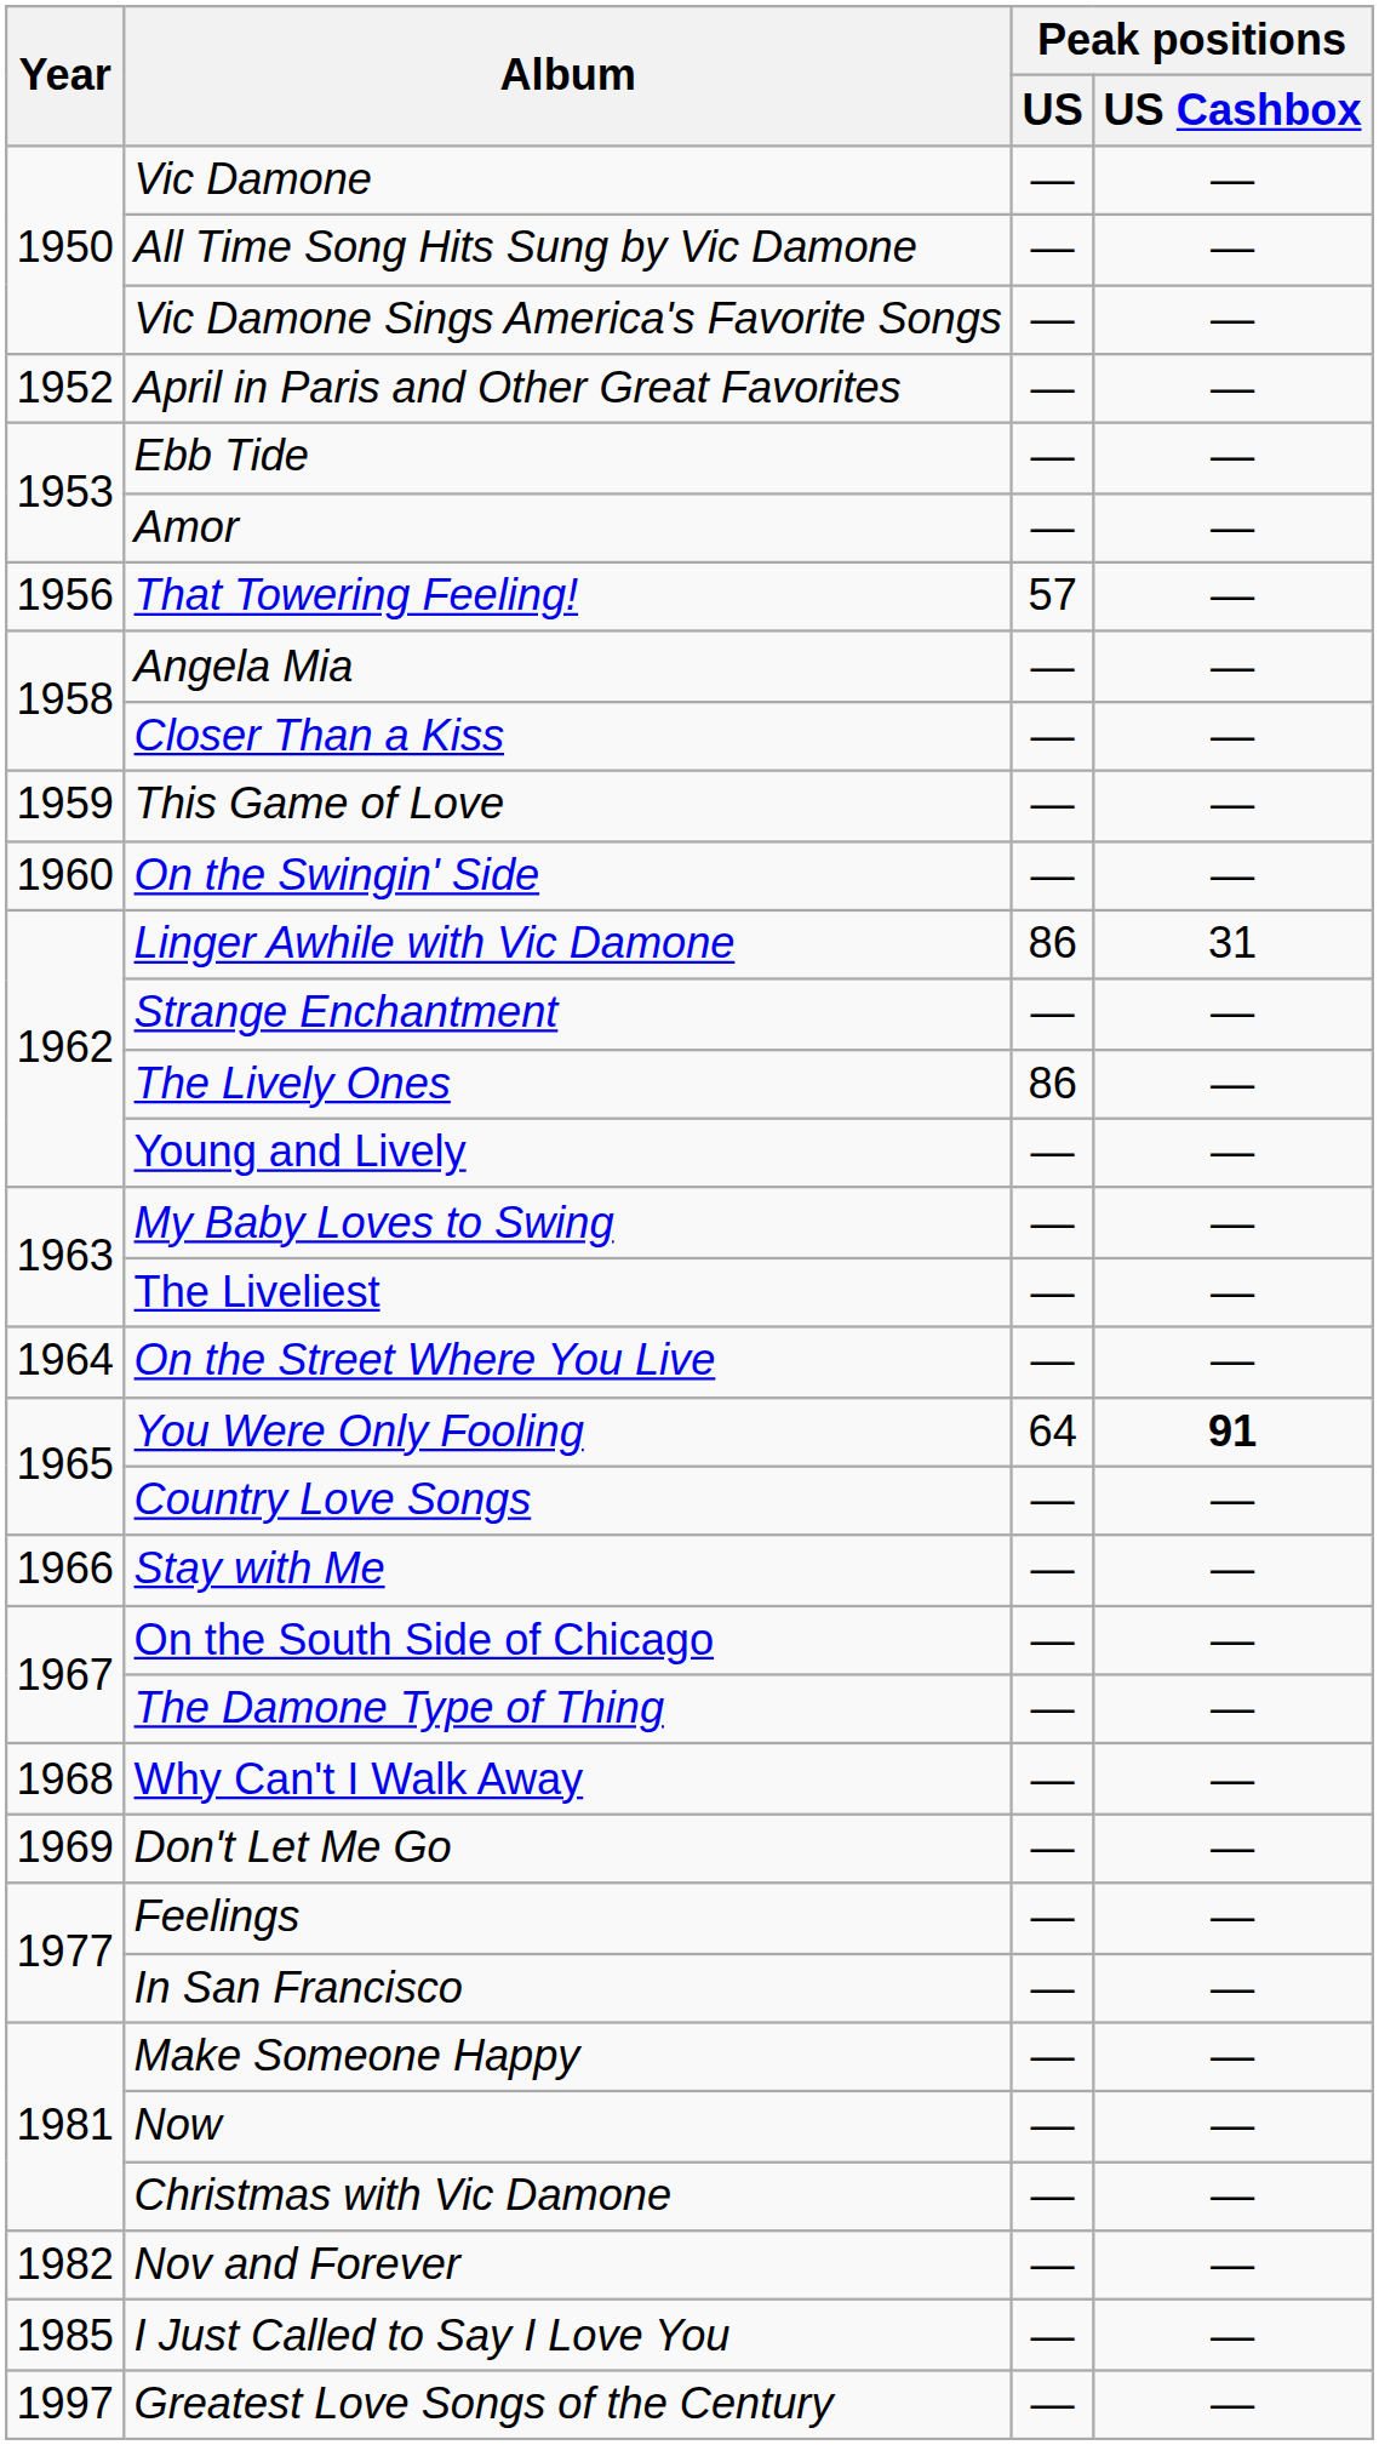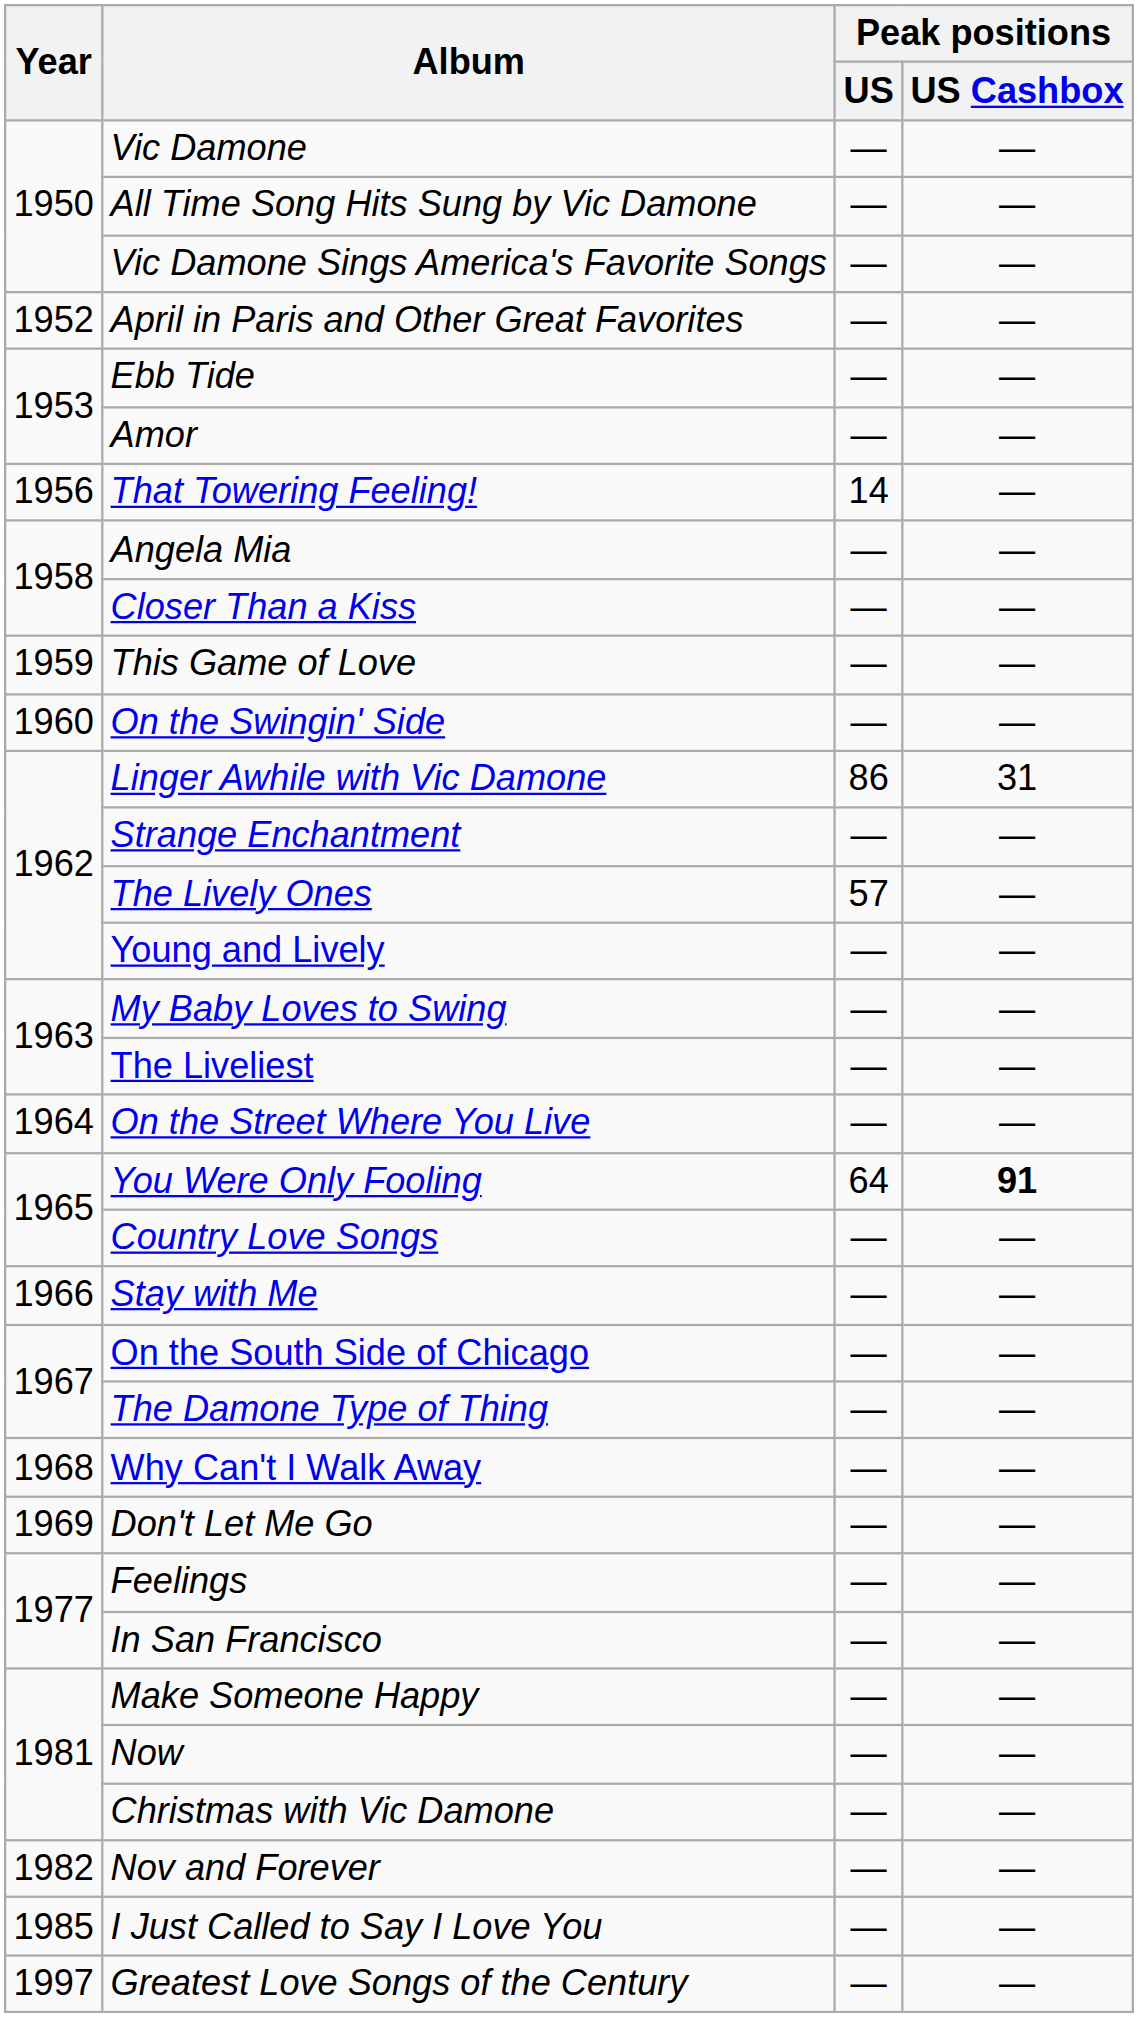 <table class="wikitable">
 <tr>
 <th rowspan="2">Year</th>
 <th rowspan="2">Album</th>
 <th colspan="2">Peak positions</th>
 </tr>
 <tr>
 <th>US<br></th>
 <th>US <a href='#'>Cashbox</a><br></th>
 </tr>
 <tr>
 <td rowspan="3">1950</td>
 <td><em>Vic Damone</em></td>
 <td align="center">—</td>
 <td align="center">—</td>
 </tr>
 <tr>
 <td><em>All Time Song Hits Sung by Vic Damone</em></td>
 <td align="center">—</td>
 <td align="center">—</td>
 </tr>
 <tr>
 <td><em>Vic Damone Sings America's Favorite Songs</em></td>
 <td align="center">—</td>
 <td align="center">—</td>
 </tr>
 <tr>
 <td>1952</td>
 <td><em>April in Paris and Other Great Favorites</em></td>
 <td align="center">—</td>
 <td align="center">—</td>
 </tr>
 <tr>
 <td rowspan="2">1953</td>
 <td><em>Ebb Tide</em></td>
 <td align="center">—</td>
 <td align="center">—</td>
 </tr>
 <tr>
 <td><em>Amor</em></td>
 <td align="center">—</td>
 <td align="center">—</td>
 </tr>
 <tr>
 <td>1956</td>
 <td><em><a href='#'>That Towering Feeling!</a></em></td>
-<td align="center">57</td>
+<td align="center">14</td>
 <td align="center">—</td>
 </tr>
 <tr>
 <td rowspan="2">1958</td>
 <td><em>Angela Mia</em></td>
 <td align="center">—</td>
 <td align="center">—</td>
 </tr>
 <tr>
 <td><em><a href='#'>Closer Than a Kiss</a></em></td>
 <td align="center">—</td>
 <td align="center">—</td>
 </tr>
 <tr>
 <td>1959</td>
 <td><em>This Game of Love</em></td>
 <td align="center">—</td>
 <td align="center">—</td>
 </tr>
 <tr>
 <td>1960</td>
 <td><em><a href='#'>On the Swingin' Side</a></em></td>
 <td align="center">—</td>
 <td align="center">—</td>
 </tr>
 <tr>
 <td rowspan="4">1962</td>
 <td><em><a href='#'>Linger Awhile with Vic Damone</a></em></td>
 <td align="center">86</td>
 <td align="center">31</td>
 </tr>
 <tr>
 <td><em><a href='#'>Strange Enchantment</a></em></td>
 <td align="center">—</td>
 <td align="center">—</td>
 </tr>
 <tr>
 <td><em><a href='#'>The Lively Ones</a></em></td>
-<td align="center">86</td>
+<td align="center">57</td>
 <td align="center">—</td>
 </tr>
 <tr>
 <td><a href='#'>Young and Lively</a></td>
 <td align="center">—</td>
 <td align="center">—</td>
 </tr>
 <tr>
 <td rowspan="2">1963</td>
 <td><em><a href='#'>My Baby Loves to Swing</a></em></td>
 <td align="center">—</td>
 <td align="center">—</td>
 </tr>
 <tr>
 <td><a href='#'>The Liveliest</a></td>
 <td align="center">—</td>
 <td align="center">—</td>
 </tr>
 <tr>
 <td>1964</td>
 <td><em><a href='#'>On the Street Where You Live</a></em></td>
 <td align="center">—</td>
 <td align="center">—</td>
 </tr>
 <tr>
 <td rowspan="2">1965</td>
 <td><em><a href='#'>You Were Only Fooling</a></em></td>
 <td align="center">64</td>
 <td align="center"><strong>91</strong></td>
 </tr>
 <tr>
 <td><em><a href='#'>Country Love Songs</a></em></td>
 <td align="center">—</td>
 <td align="center">—</td>
 </tr>
 <tr>
 <td>1966</td>
 <td><em><a href='#'>Stay with Me</a></em></td>
 <td align="center">—</td>
 <td align="center">—</td>
 </tr>
 <tr>
 <td rowspan="2">1967</td>
 <td><a href='#'>On the South Side of Chicago</a></td>
 <td align="center">—</td>
 <td align="center">—</td>
 </tr>
 <tr>
 <td><em><a href='#'>The Damone Type of Thing</a></em></td>
 <td align="center">—</td>
 <td align="center">—</td>
 </tr>
 <tr>
 <td>1968</td>
 <td><a href='#'>Why Can't I Walk Away</a></td>
 <td align="center">—</td>
 <td align="center">—</td>
 </tr>
 <tr>
 <td>1969</td>
 <td><em>Don't Let Me Go</em></td>
 <td align="center">—</td>
 <td align="center">—</td>
 </tr>
 <tr>
 <td rowspan="2">1977</td>
 <td><em>Feelings</em></td>
 <td align="center">—</td>
 <td align="center">—</td>
 </tr>
 <tr>
 <td><em>In San Francisco</em></td>
 <td align="center">—</td>
 <td align="center">—</td>
 </tr>
 <tr>
 <td rowspan="3">1981</td>
 <td><em>Make Someone Happy</em></td>
 <td align="center">—</td>
 <td align="center">—</td>
 </tr>
 <tr>
 <td><em>Now</em></td>
 <td align="center">—</td>
 <td align="center">—</td>
 </tr>
 <tr>
 <td><em>Christmas with Vic Damone</em></td>
 <td align="center">—</td>
 <td align="center">—</td>
 </tr>
 <tr>
 <td>1982</td>
 <td><em>Nov and Forever</em></td>
 <td align="center">—</td>
 <td align="center">—</td>
 </tr>
 <tr>
 <td>1985</td>
 <td><em>I Just Called to Say I Love You</em></td>
 <td align="center">—</td>
 <td align="center">—</td>
 </tr>
 <tr>
 <td>1997</td>
 <td><em>Greatest Love Songs of the Century</em></td>
 <td align="center">—</td>
 <td align="center">—</td>
 </tr>
 </table>
